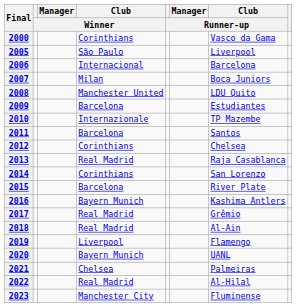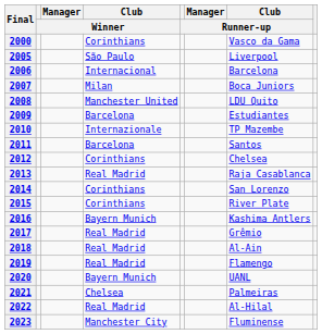 <table class="wikitable plainrowheaders sortable">
 <tr>
 <th rowspan="2" scope="col">Final</th>
 <th scope="col"></th>
 <th scope="col">Manager</th>
 <th scope="col">Club</th>
 <th scope="col"></th>
 <th scope="col">Manager</th>
 <th scope="col">Club</th>
 <th rowspan="2" class="unsortable"></th>
 </tr>
 <tr class="unsortable">
 <th colspan="3" scope="col">Winner</th>
 <th colspan="3" scope="col">Runner-up</th>
 </tr>
 <tr>
 <th scope="row" style="text-align:center"><a href='#'>2000</a></th>
 <td align="center"></td>
 <td></td>
 <td> <a href='#'>Corinthians</a></td>
 <td align="center"></td>
 <td></td>
 <td> <a href='#'>Vasco da Gama</a></td>
 <td></td>
 </tr>
 <tr>
 <th scope="row" style="text-align:center"><a href='#'>2005</a></th>
 <td align="center"></td>
 <td></td>
 <td> <a href='#'>São Paulo</a></td>
 <td align="center"></td>
 <td></td>
 <td> <a href='#'>Liverpool</a></td>
 <td></td>
 </tr>
 <tr>
 <th scope="row" style="text-align:center"><a href='#'>2006</a></th>
 <td align="center"></td>
 <td></td>
 <td> <a href='#'>Internacional</a></td>
 <td align="center"></td>
 <td></td>
 <td> <a href='#'>Barcelona</a></td>
 <td></td>
 </tr>
 <tr>
 <th scope="row" style="text-align:center"><a href='#'>2007</a></th>
 <td align="center"></td>
 <td></td>
 <td> <a href='#'>Milan</a></td>
 <td align="center"></td>
 <td></td>
 <td> <a href='#'>Boca Juniors</a></td>
 <td></td>
 </tr>
 <tr>
 <th scope="row" style="text-align:center"><a href='#'>2008</a></th>
 <td align="center"></td>
 <td></td>
 <td> <a href='#'>Manchester United</a></td>
 <td align="center"></td>
 <td></td>
 <td> <a href='#'>LDU Quito</a></td>
 <td></td>
 </tr>
 <tr>
 <th scope="row" style="text-align:center"><a href='#'>2009</a></th>
 <td align="center"></td>
 <td></td>
 <td> <a href='#'>Barcelona</a></td>
 <td align="center"></td>
 <td></td>
 <td> <a href='#'>Estudiantes</a></td>
 <td></td>
 </tr>
 <tr>
 <th scope="row" style="text-align:center"><a href='#'>2010</a></th>
 <td align="center"></td>
 <td></td>
 <td> <a href='#'>Internazionale</a></td>
 <td align="center"></td>
 <td></td>
 <td> <a href='#'>TP Mazembe</a></td>
 <td></td>
 </tr>
 <tr>
 <th scope="row" style="text-align:center"><a href='#'>2011</a></th>
 <td align="center"></td>
 <td></td>
 <td> <a href='#'>Barcelona</a></td>
 <td align="center"></td>
 <td></td>
 <td> <a href='#'>Santos</a></td>
 <td></td>
 </tr>
 <tr>
 <th scope="row" style="text-align:center"><a href='#'>2012</a></th>
 <td align="center"></td>
 <td></td>
 <td> <a href='#'>Corinthians</a></td>
 <td align="center"></td>
 <td></td>
 <td> <a href='#'>Chelsea</a></td>
 <td></td>
 </tr>
 <tr>
 <th scope="row" style="text-align:center"><a href='#'>2013</a></th>
 <td align="center"></td>
 <td></td>
 <td> <a href='#'>Real Madrid</a></td>
 <td align="center"></td>
 <td></td>
 <td> <a href='#'>Raja Casablanca</a></td>
 <td></td>
 </tr>
 <tr>
 <th scope="row" style="text-align:center"><a href='#'>2014</a></th>
 <td align="center"></td>
 <td></td>
 <td> <a href='#'>Corinthians</a></td>
 <td align="center"></td>
 <td></td>
 <td> <a href='#'>San Lorenzo</a></td>
 <td></td>
 </tr>
 <tr>
 <th scope="row" style="text-align:center"><a href='#'>2015</a></th>
 <td align="center"></td>
 <td></td>
-<td> <a href='#'>Barcelona</a></td>
+<td> <a href='#'>Corinthians</a></td>
 <td align="center"></td>
 <td></td>
 <td> <a href='#'>River Plate</a></td>
 <td></td>
 </tr>
 <tr>
 <th scope="row" style="text-align:center"><a href='#'>2016</a></th>
 <td align="center"></td>
 <td></td>
 <td> <a href='#'>Bayern Munich</a></td>
 <td align="center"></td>
 <td></td>
 <td> <a href='#'>Kashima Antlers</a></td>
 <td></td>
 </tr>
 <tr>
 <th scope="row" style="text-align:center"><a href='#'>2017</a></th>
 <td align="center"></td>
 <td></td>
 <td> <a href='#'>Real Madrid</a></td>
 <td align="center"></td>
 <td></td>
 <td> <a href='#'>Grêmio</a></td>
 <td></td>
 </tr>
 <tr>
 <th scope="row" style="text-align:center"><a href='#'>2018</a></th>
 <td align="center"></td>
 <td></td>
 <td> <a href='#'>Real Madrid</a></td>
 <td align="center"></td>
 <td></td>
 <td> <a href='#'>Al-Ain</a></td>
 <td></td>
 </tr>
 <tr>
 <th scope="row" style="text-align:center"><a href='#'>2019</a></th>
 <td align="center"></td>
 <td></td>
-<td> <a href='#'>Liverpool</a></td>
+<td> <a href='#'>Real Madrid</a></td>
 <td align="center"></td>
 <td></td>
 <td> <a href='#'>Flamengo</a></td>
 <td></td>
 </tr>
 <tr>
 <th scope="row" style="text-align:center"><a href='#'>2020</a></th>
 <td align="center"></td>
 <td></td>
 <td> <a href='#'>Bayern Munich</a></td>
 <td align="center"></td>
 <td></td>
 <td> <a href='#'>UANL</a></td>
 <td></td>
 </tr>
 <tr>
 <th scope="row" style="text-align:center"><a href='#'>2021</a></th>
 <td align="center"></td>
 <td></td>
 <td> <a href='#'>Chelsea</a></td>
 <td align="center"></td>
 <td></td>
 <td> <a href='#'>Palmeiras</a></td>
 <td></td>
 </tr>
 <tr>
 <th scope="row" style="text-align:center"><a href='#'>2022</a></th>
 <td align="center"></td>
 <td></td>
 <td> <a href='#'>Real Madrid</a></td>
 <td align="center"></td>
 <td></td>
 <td> <a href='#'>Al-Hilal</a></td>
 <td></td>
 </tr>
 <tr>
 <th scope="row" style="text-align:center"><a href='#'>2023</a></th>
 <td align="center"></td>
 <td></td>
 <td> <a href='#'>Manchester City</a></td>
 <td align="center"></td>
 <td></td>
 <td> <a href='#'>Fluminense</a></td>
 <td></td>
 </tr>
 </table>
